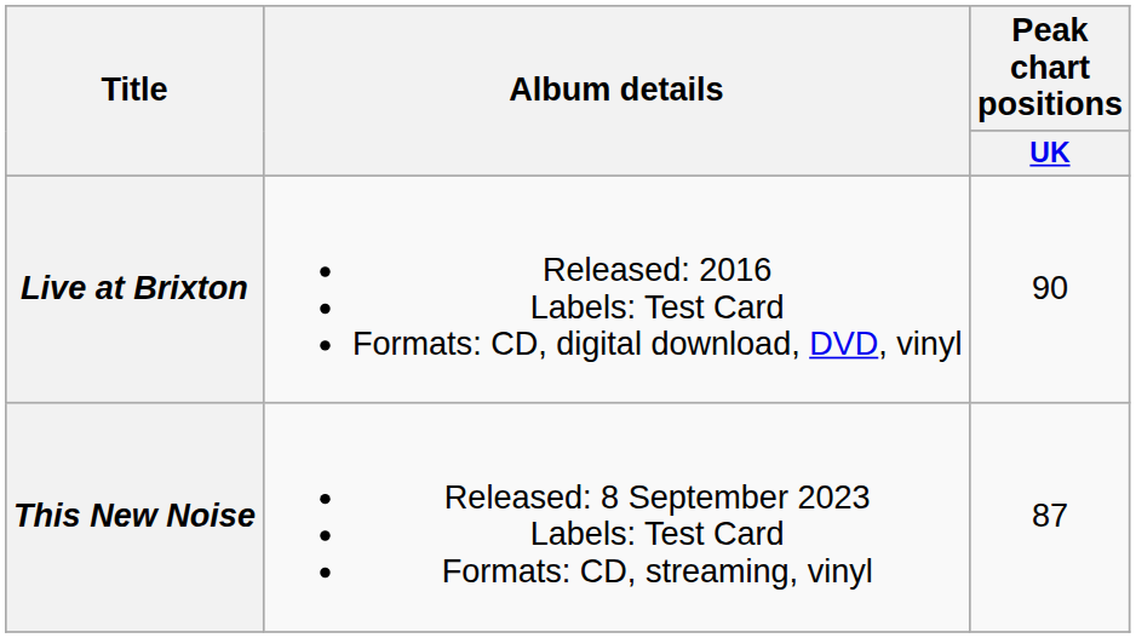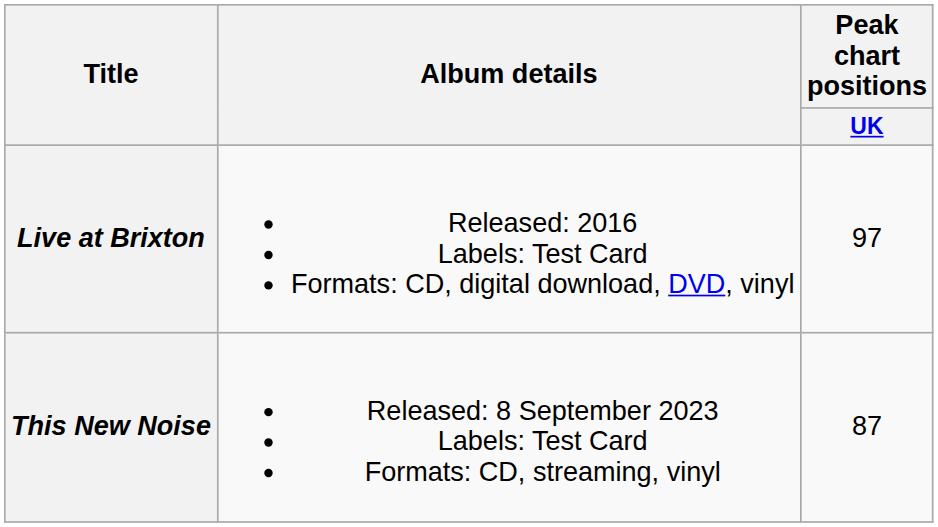 <table class="wikitable plainrowheaders" style="text-align:center;">
 <tr>
 <th rowspan="2" scope="col">Title</th>
 <th rowspan="2" scope="col">Album details</th>
 <th scope="col">Peak chart positions</th>
 </tr>
 <tr>
 <th scope="col" style="width:3em;font-size:85%;"><a href='#'>UK</a><br></th>
 </tr>
 <tr>
 <th scope="row"><em>Live at Brixton</em></th>
 <td><br><ul><li>Released: 2016</li><li>Labels: Test Card</li><li>Formats: CD, digital download, <a href='#'>DVD</a>, vinyl</li></ul></td>
-<td>90</td>
+<td>97</td>
 </tr>
 <tr>
 <th scope="row"><em>This New Noise</em></th>
 <td><br><ul><li>Released: 8 September 2023</li><li>Labels: Test Card</li><li>Formats: CD, streaming, vinyl</li></ul></td>
 <td>87</td>
 </tr>
 </table>
